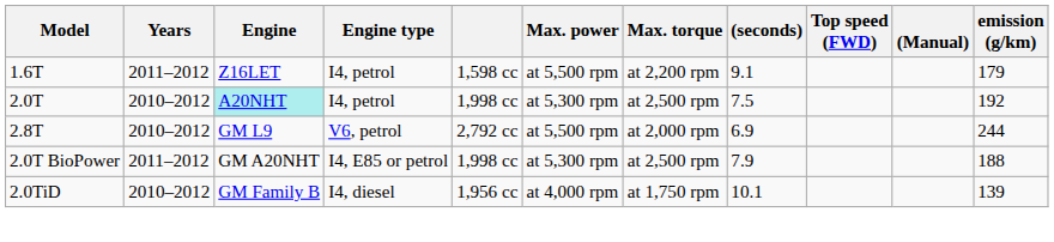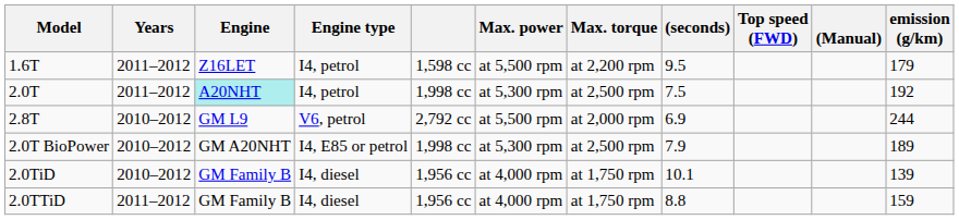 <table class="wikitable sortable" style="text-align:left; font-size:90%;">
 <tr>
 <th>Model</th>
 <th>Years</th>
 <th>Engine</th>
 <th>Engine type</th>
 <th></th>
 <th>Max. power</th>
 <th>Max. torque</th>
 <th> (seconds)</th>
 <th>Top speed<br>(<a href='#'>FWD</a>)</th>
 <th><br>(Manual)</th>
 <th> emission<br>(g/km)</th>
 </tr>
 <tr>
 <td>1.6T</td>
 <td>2011–2012</td>
 <td><a href='#'>Z16LET</a></td>
 <td>I4, petrol</td>
 <td>1,598 cc</td>
 <td> at 5,500 rpm</td>
 <td> at 2,200 rpm</td>
-<td>9.1</td>
+<td>9.5</td>
 <td></td>
 <td></td>
 <td>179</td>
 </tr>
 <tr>
 <td>2.0T</td>
-<td>2010–2012</td>
+<td>2011–2012</td>
 <td style="background: paleturquoise;"><a href='#'>A20NHT</a></td>
 <td>I4, petrol</td>
 <td>1,998 cc</td>
 <td> at 5,300 rpm</td>
 <td> at 2,500 rpm</td>
 <td>7.5</td>
 <td></td>
 <td></td>
 <td>192</td>
 </tr>
 <tr>
 <td>2.8T</td>
 <td>2010–2012</td>
 <td><a href='#'>GM L9</a></td>
 <td><a href='#'>V6</a>, petrol</td>
 <td>2,792 cc</td>
 <td> at 5,500 rpm</td>
 <td> at 2,000 rpm</td>
 <td>6.9</td>
 <td></td>
 <td></td>
 <td>244</td>
 </tr>
 <tr>
 <td>2.0T BioPower</td>
-<td>2011–2012</td>
+<td>2010–2012</td>
 <td>GM A20NHT</td>
 <td>I4, E85 or petrol</td>
 <td>1,998 cc</td>
 <td> at 5,300 rpm</td>
 <td> at 2,500 rpm</td>
 <td>7.9</td>
 <td></td>
 <td></td>
-<td>188</td>
+<td>189</td>
 </tr>
 <tr>
 <td>2.0TiD</td>
 <td>2010–2012</td>
 <td><a href='#'>GM Family B</a></td>
 <td>I4, diesel</td>
 <td>1,956 cc</td>
 <td> at 4,000 rpm</td>
 <td> at 1,750 rpm</td>
 <td>10.1</td>
 <td></td>
 <td></td>
 <td>139</td>
 </tr>
+<tr>
+<td>2.0TTiD</td>
+<td>2011–2012</td>
+<td>GM Family B</td>
+<td>I4, diesel</td>
+<td>1,956 cc</td>
+<td> at 4,000 rpm</td>
+<td> at 1,750 rpm</td>
+<td>8.8</td>
+<td></td>
+<td></td>
+<td>159</td>
+</tr>
 </table>
